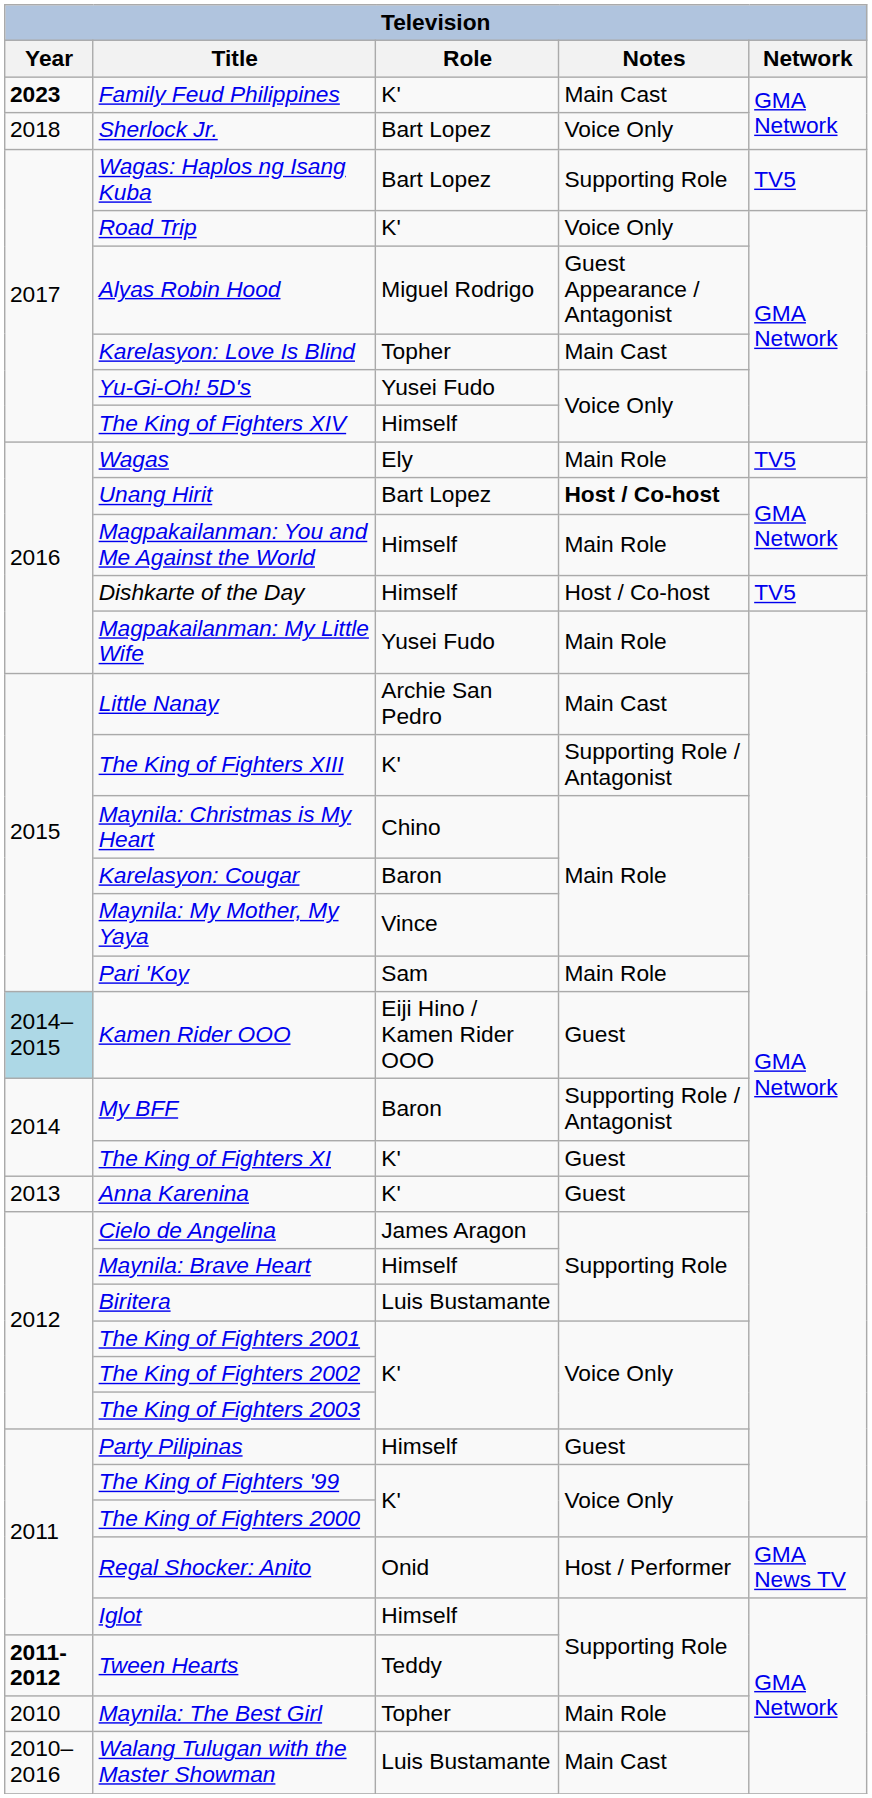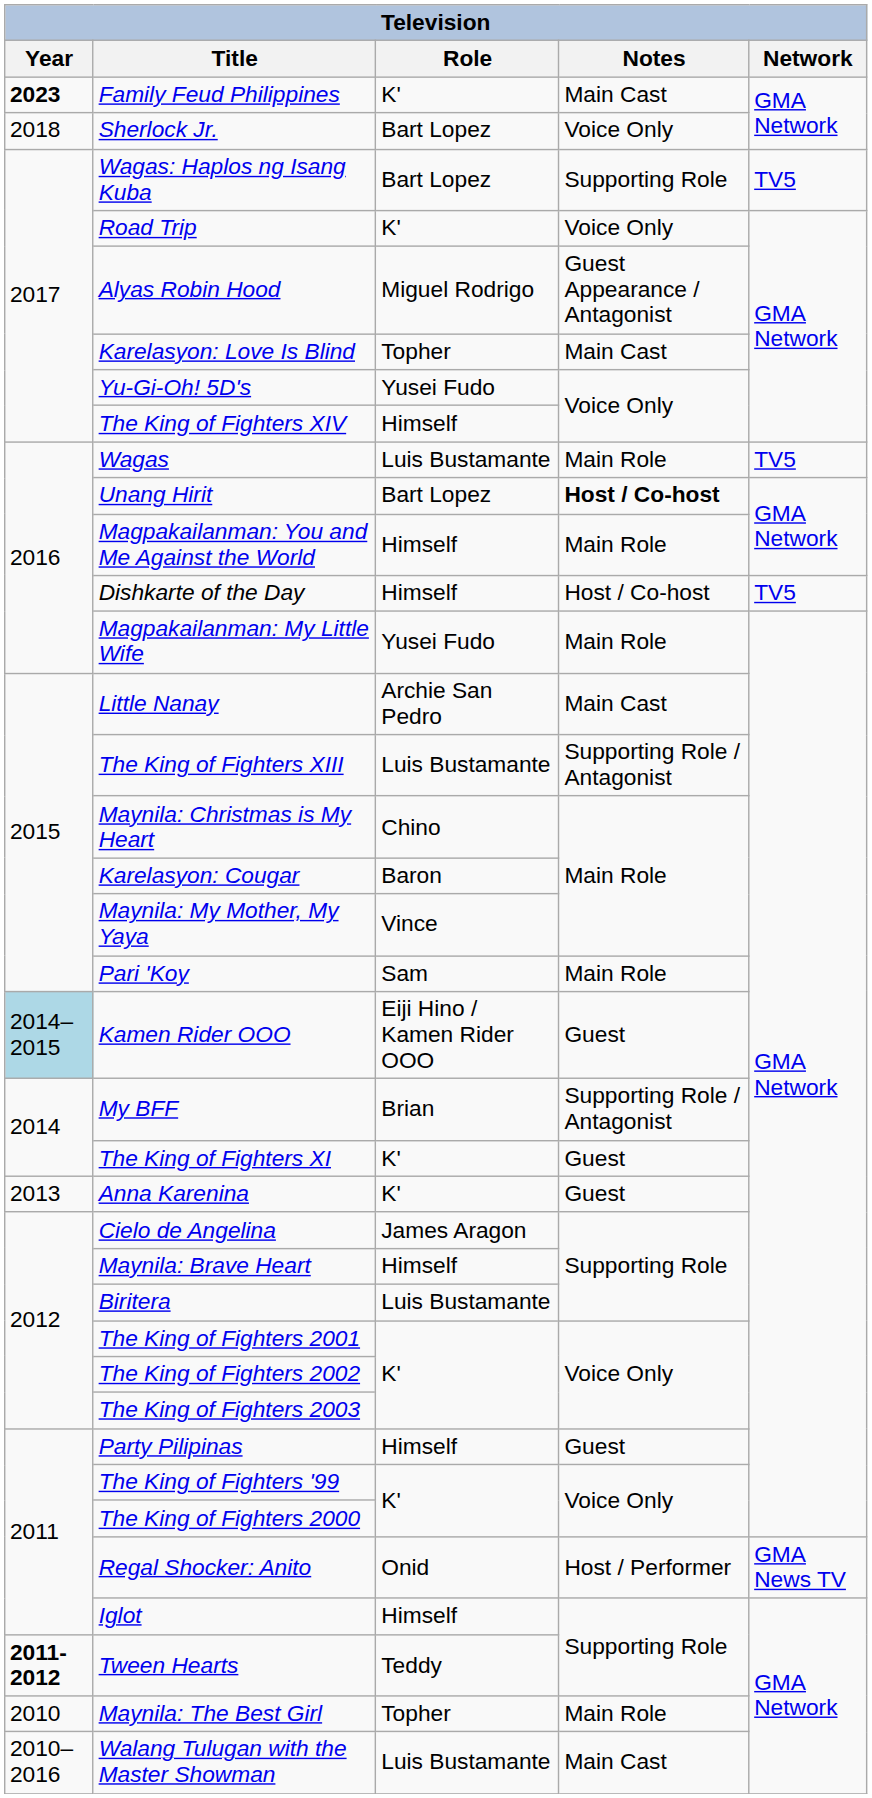 <table class="wikitable">
 <tr>
 <th colspan="5" style="background: LightSteelBlue;">Television</th>
 </tr>
 <tr>
 <th>Year</th>
 <th>Title</th>
 <th>Role</th>
 <th>Notes</th>
 <th>Network</th>
 </tr>
 <tr>
 <td><strong>2023</strong></td>
 <td><em><a href='#'>Family Feud Philippines</a></em></td>
 <td>K'</td>
 <td>Main Cast</td>
 <td rowspan="2"><a href='#'>GMA Network</a></td>
 </tr>
 <tr>
 <td>2018</td>
 <td><em><a href='#'>Sherlock Jr.</a></em></td>
 <td>Bart Lopez</td>
 <td>Voice Only</td>
 </tr>
 <tr>
 <td rowspan="6">2017</td>
 <td><a href='#'><em>Wagas: Haplos ng Isang Kuba</em></a></td>
 <td>Bart Lopez</td>
 <td>Supporting Role</td>
 <td><a href='#'>TV5</a></td>
 </tr>
 <tr>
 <td><a href='#'><em>Road Trip</em></a></td>
 <td>K'</td>
 <td>Voice Only</td>
 <td rowspan="5"><a href='#'>GMA Network</a></td>
 </tr>
 <tr>
 <td><em><a href='#'>Alyas Robin Hood</a></em></td>
 <td>Miguel Rodrigo</td>
 <td>Guest Appearance / Antagonist</td>
 </tr>
 <tr>
 <td><a href='#'><em>Karelasyon: Love Is Blind</em></a></td>
 <td>Topher</td>
 <td>Main Cast</td>
 </tr>
 <tr>
 <td><em><a href='#'>Yu-Gi-Oh! 5D's</a></em></td>
 <td>Yusei Fudo</td>
 <td rowspan=2>Voice Only</td>
 </tr>
 <tr>
 <td><em><a href='#'>The King of Fighters XIV</a></em></td>
 <td>Himself</td>
 </tr>
 <tr>
 <td rowspan=5>2016</td>
 <td><em><a href='#'>Wagas</a></em></td>
-<td>Ely</td>
+<td>Luis Bustamante</td>
 <td>Main Role</td>
 <td><a href='#'>TV5</a></td>
 </tr>
 <tr>
 <td><em><a href='#'>Unang Hirit</a></em></td>
 <td>Bart Lopez</td>
 <td><strong>Host / Co-host</strong></td>
 <td rowspan="2"><a href='#'>GMA Network</a></td>
 </tr>
 <tr>
 <td><em><a href='#'>Magpakailanman: You and Me Against the World</a></em></td>
 <td>Himself</td>
 <td>Main Role</td>
 </tr>
 <tr>
 <td><em>Dishkarte of the Day</em></td>
 <td>Himself</td>
 <td>Host / Co-host</td>
 <td><a href='#'>TV5</a></td>
 </tr>
 <tr>
 <td><em><a href='#'>Magpakailanman: My Little Wife</a></em></td>
 <td>Yusei Fudo</td>
 <td>Main Role</td>
 <td rowspan=20><a href='#'>GMA Network</a></td>
 </tr>
 <tr>
 <td rowspan="6">2015</td>
 <td><em><a href='#'>Little Nanay</a></em></td>
 <td>Archie San Pedro</td>
 <td>Main Cast</td>
 </tr>
 <tr>
 <td><em><a href='#'>The King of Fighters XIII</a></em></td>
-<td>K'</td>
+<td>Luis Bustamante</td>
 <td>Supporting Role / Antagonist</td>
 </tr>
 <tr>
 <td><em><a href='#'>Maynila: Christmas is My Heart</a></em></td>
 <td>Chino</td>
 <td rowspan=3>Main Role</td>
 </tr>
 <tr>
 <td><a href='#'><em>Karelasyon: Cougar</em></a></td>
 <td>Baron</td>
 </tr>
 <tr>
 <td><em><a href='#'>Maynila: My Mother, My Yaya</a></em></td>
 <td>Vince</td>
 </tr>
 <tr>
 <td><em><a href='#'>Pari 'Koy</a></em></td>
 <td>Sam</td>
 <td>Main Role</td>
 </tr>
 <tr>
 <td style="background: lightblue;">2014–2015</td>
 <td><em><a href='#'>Kamen Rider OOO</a></em></td>
 <td>Eiji Hino / Kamen Rider OOO</td>
 <td>Guest</td>
 </tr>
 <tr>
 <td rowspan="2">2014</td>
 <td><em><a href='#'>My BFF</a></em></td>
-<td>Baron</td>
+<td>Brian</td>
 <td>Supporting Role / Antagonist</td>
 </tr>
 <tr>
 <td><em><a href='#'>The King of Fighters XI</a></em></td>
 <td>K'</td>
 <td>Guest</td>
 </tr>
 <tr>
 <td>2013</td>
 <td><em><a href='#'>Anna Karenina</a></em></td>
 <td>K'</td>
 <td>Guest</td>
 </tr>
 <tr>
 <td rowspan="6">2012</td>
 <td><em><a href='#'>Cielo de Angelina</a></em></td>
 <td>James Aragon</td>
 <td rowspan=3>Supporting Role</td>
 </tr>
 <tr>
 <td><em><a href='#'>Maynila: Brave Heart</a></em></td>
 <td>Himself</td>
 </tr>
 <tr>
 <td><em><a href='#'>Biritera</a></em></td>
 <td>Luis Bustamante</td>
 </tr>
 <tr>
 <td><em><a href='#'>The King of Fighters 2001</a></em></td>
 <td rowspan="3">K'</td>
 <td rowspan=3>Voice Only</td>
 </tr>
 <tr>
 <td><em><a href='#'>The King of Fighters 2002</a></em></td>
 </tr>
 <tr>
 <td><em><a href='#'>The King of Fighters 2003</a></em></td>
 </tr>
 <tr>
 <td rowspan="5">2011</td>
 <td><em><a href='#'>Party Pilipinas</a></em></td>
 <td>Himself</td>
 <td>Guest</td>
 </tr>
 <tr>
 <td><em><a href='#'>The King of Fighters '99</a></em></td>
 <td rowspan=2>K'</td>
 <td rowspan=2>Voice Only</td>
 </tr>
 <tr>
 <td><em><a href='#'>The King of Fighters 2000</a></em></td>
 </tr>
 <tr>
 <td><em><a href='#'>Regal Shocker: Anito</a></em></td>
 <td>Onid</td>
 <td>Host / Performer</td>
 <td><a href='#'>GMA News TV</a></td>
 </tr>
 <tr>
 <td><em><a href='#'>Iglot</a></em></td>
 <td>Himself</td>
 <td rowspan=2>Supporting Role</td>
 <td rowspan=4><a href='#'>GMA Network</a></td>
 </tr>
 <tr>
 <td><strong>2011-2012</strong></td>
 <td><em><a href='#'>Tween Hearts</a></em></td>
 <td>Teddy</td>
 </tr>
 <tr>
 <td>2010</td>
 <td><em><a href='#'>Maynila: The Best Girl</a></em></td>
 <td>Topher</td>
 <td>Main Role</td>
 </tr>
 <tr>
 <td>2010–2016</td>
 <td><em><a href='#'>Walang Tulugan with the Master Showman</a></em></td>
 <td>Luis Bustamante</td>
 <td>Main Cast</td>
 </tr>
 </table>
